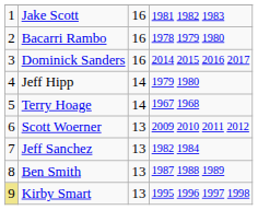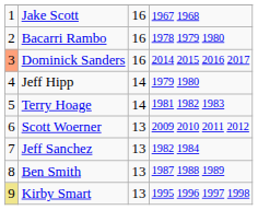 <table class="wikitable">
 <tr>
 </tr>
 <tr>
 <td>1</td>
 <td><a href='#'>Jake Scott</a></td>
 <td>16</td>
-<td style="font-size:80%;"><a href='#'>1981</a> <a href='#'>1982</a> <a href='#'>1983</a></td>
+<td style="font-size:80%;"><a href='#'>1967</a> <a href='#'>1968</a></td>
 </tr>
 <tr>
 <td>2</td>
 <td><a href='#'>Bacarri Rambo</a></td>
 <td>16</td>
 <td style="font-size:80%;"><a href='#'>1978</a> <a href='#'>1979</a> <a href='#'>1980</a></td>
 </tr>
 <tr>
-<td>3</td>
+<td style="background: lightsalmon;">3</td>
 <td><a href='#'>Dominick Sanders</a></td>
 <td>16</td>
 <td style="font-size:80%;"><a href='#'>2014</a> <a href='#'>2015</a> <a href='#'>2016</a> <a href='#'>2017</a></td>
 </tr>
 <tr>
 <td>4</td>
 <td>Jeff Hipp</td>
 <td>14</td>
 <td style="font-size:80%;"><a href='#'>1979</a> <a href='#'>1980</a></td>
 </tr>
 <tr>
 <td>5</td>
 <td><a href='#'>Terry Hoage</a></td>
 <td>14</td>
-<td style="font-size:80%;"><a href='#'>1967</a> <a href='#'>1968</a></td>
+<td style="font-size:80%;"><a href='#'>1981</a> <a href='#'>1982</a> <a href='#'>1983</a></td>
 </tr>
 <tr>
 <td>6</td>
 <td><a href='#'>Scott Woerner</a></td>
 <td>13</td>
 <td style="font-size:80%;"><a href='#'>2009</a> <a href='#'>2010</a> <a href='#'>2011</a> <a href='#'>2012</a></td>
 </tr>
 <tr>
 <td>7</td>
 <td><a href='#'>Jeff Sanchez</a></td>
 <td>13</td>
 <td style="font-size:80%;"><a href='#'>1982</a> <a href='#'>1984</a></td>
 </tr>
 <tr>
 <td>8</td>
 <td><a href='#'>Ben Smith</a></td>
 <td>13</td>
 <td style="font-size:80%;"><a href='#'>1987</a> <a href='#'>1988</a> <a href='#'>1989</a></td>
 </tr>
 <tr>
 <td style="background: khaki;">9</td>
 <td><a href='#'>Kirby Smart</a></td>
 <td>13</td>
 <td style="font-size:80%;"><a href='#'>1995</a> <a href='#'>1996</a> <a href='#'>1997</a> <a href='#'>1998</a></td>
 </tr>
 </table>
